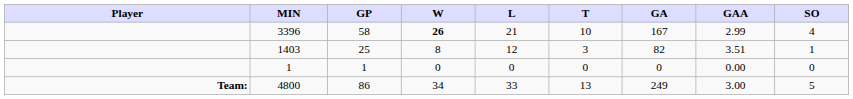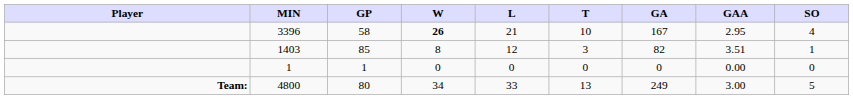 <table style="width:60%;" class="wikitable sortable">
 <tr>
 <th style="background:#ddf; width:10%;">Player</th>
 <th style="width:3%; background:#ddf;" title="Minutes played">MIN</th>
 <th style="width:3%; background:#ddf;" title="Games played in">GP</th>
 <th style="width:3%; background:#ddf;" title="Games played in">W</th>
 <th style="width:3%; background:#ddf;" title="Games played in">L</th>
 <th style="width:3%; background:#ddf;" title="Ties">T</th>
 <th style="width:3%; background:#ddf;" title="Goals against">GA</th>
 <th style="width:3%; background:#ddf;" title="Goals against average">GAA</th>
 <th style="width:3%; background:#ddf;" title="Shut-outs">SO</th>
 </tr>
 <tr style="text-align:center;">
 <td style="text-align:right;"></td>
 <td>3396</td>
 <td>58</td>
 <td><strong>26</strong></td>
 <td>21</td>
 <td>10</td>
 <td>167</td>
-<td>2.99</td>
+<td>2.95</td>
 <td>4</td>
 </tr>
 <tr style="text-align:center;">
 <td style="text-align:right;"></td>
 <td>1403</td>
-<td>25</td>
+<td>85</td>
 <td>8</td>
 <td>12</td>
 <td>3</td>
 <td>82</td>
 <td>3.51</td>
 <td>1</td>
 </tr>
 <tr style="text-align:center;">
 <td style="text-align:right;"></td>
 <td>1</td>
 <td>1</td>
 <td>0</td>
 <td>0</td>
 <td>0</td>
 <td>0</td>
 <td>0.00</td>
 <td>0</td>
 </tr>
 <tr style="text-align:center;">
 <td style="text-align:right;"><strong>Team:</strong></td>
 <td>4800</td>
-<td>86</td>
+<td>80</td>
 <td>34</td>
 <td>33</td>
 <td>13</td>
 <td>249</td>
 <td>3.00</td>
 <td>5</td>
 </tr>
 </table>
